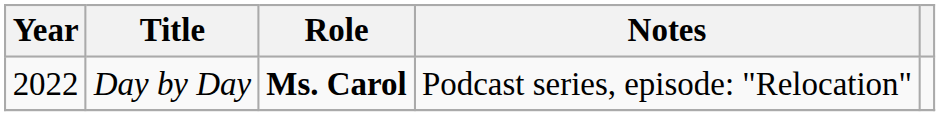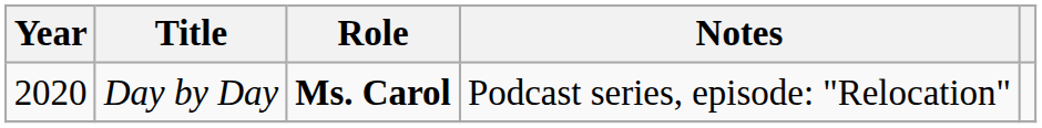 <table class="wikitable plainrowheaders sortable">
 <tr>
 <th scope="col">Year</th>
 <th scope="col">Title</th>
 <th scope="col">Role</th>
 <th scope="col" class="unsortable">Notes</th>
 <th class="unsortable"></th>
 </tr>
 <tr>
-<td>2022</td>
+<td>2020</td>
 <td><em>Day by Day</em></td>
 <td><strong>Ms. Carol</strong></td>
 <td>Podcast series, episode: "Relocation"</td>
 <td style="text-align:center;"></td>
 </tr>
 <tr>
 </tr>
 </table>
